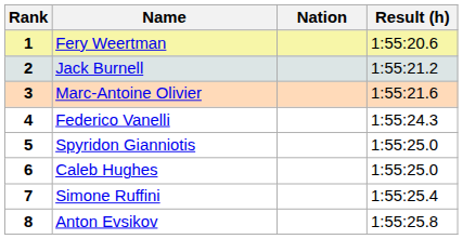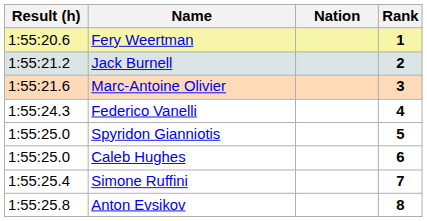 <table class="wikitable" style= "background-color:#FFFFFF; width: 450px;">
 <tr style="background-color:#EFEFEF; text-align:left;">
-<th width="10%">Rank</th>
+<th width="20%">Result (h)</th>
 <th width="50%">Name</th>
 <th width="20%">Nation</th>
-<th width="20%">Result (h)</th>
+<th width="10%">Rank</th>
 </tr>
 <tr style="background-color:#F7F6A8;">
-<td style="text-align:center"><strong>1</strong></td>
+<td>1:55:20.6</td>
 <td><a href='#'>Fery Weertman</a></td>
 <td></td>
-<td>1:55:20.6</td>
+<td style="text-align:center"><strong>1</strong></td>
 </tr>
 <tr style="background-color:#DCE5E5;">
-<td style="text-align:center"><strong>2</strong></td>
+<td>1:55:21.2</td>
 <td><a href='#'>Jack Burnell</a></td>
 <td></td>
-<td>1:55:21.2</td>
+<td style="text-align:center"><strong>2</strong></td>
 </tr>
 <tr style="background-color:#FFDAB9;">
-<td style="text-align:center"><strong>3</strong></td>
+<td>1:55:21.6</td>
 <td><a href='#'>Marc-Antoine Olivier</a></td>
 <td></td>
-<td>1:55:21.6</td>
+<td style="text-align:center"><strong>3</strong></td>
 </tr>
 <tr style="background-color:#FFFFFF;">
-<td style="text-align:center"><strong>4</strong></td>
+<td>1:55:24.3</td>
 <td><a href='#'>Federico Vanelli</a></td>
 <td></td>
-<td>1:55:24.3</td>
+<td style="text-align:center"><strong>4</strong></td>
 </tr>
 <tr style="background-color:#FFFFFF;">
-<td style="text-align:center"><strong>5</strong></td>
+<td>1:55:25.0</td>
 <td><a href='#'>Spyridon Gianniotis</a></td>
 <td></td>
-<td>1:55:25.0</td>
+<td style="text-align:center"><strong>5</strong></td>
 </tr>
 <tr style="background-color:#FFFFFF;">
-<td style="text-align:center"><strong>6</strong></td>
+<td>1:55:25.0</td>
 <td><a href='#'>Caleb Hughes</a></td>
 <td></td>
-<td>1:55:25.0</td>
+<td style="text-align:center"><strong>6</strong></td>
 </tr>
 <tr style="background-color:#FFFFFF;">
-<td style="text-align:center"><strong>7</strong></td>
+<td>1:55:25.4</td>
 <td><a href='#'>Simone Ruffini</a></td>
 <td></td>
-<td>1:55:25.4</td>
+<td style="text-align:center"><strong>7</strong></td>
 </tr>
 <tr style="background-color:#FFFFFF;">
-<td style="text-align:center"><strong>8</strong></td>
+<td>1:55:25.8</td>
 <td><a href='#'>Anton Evsikov</a></td>
 <td></td>
-<td>1:55:25.8</td>
+<td style="text-align:center"><strong>8</strong></td>
 </tr>
 </table>
